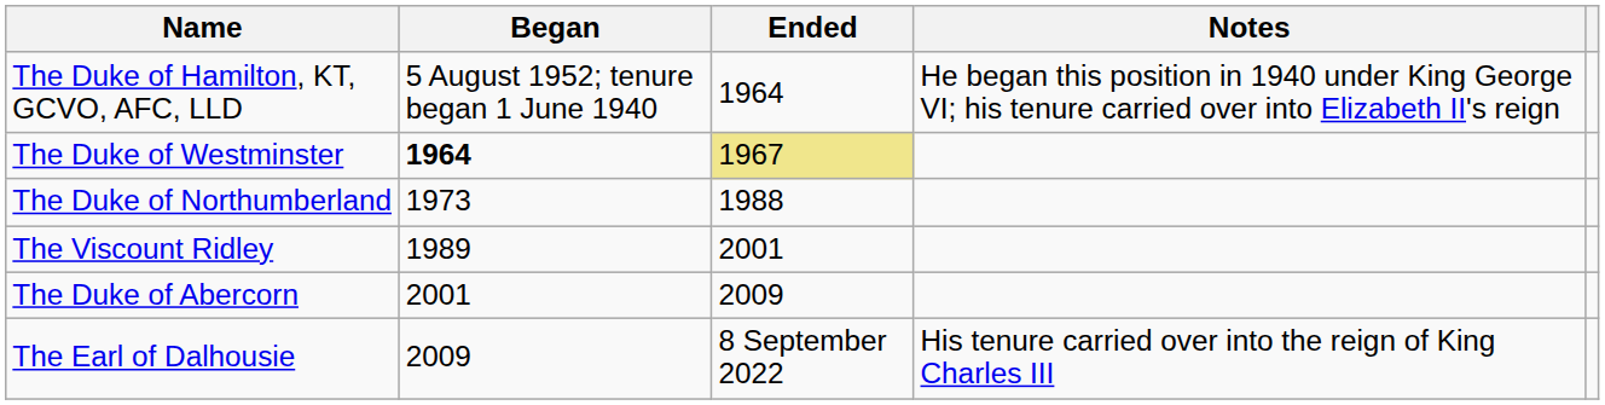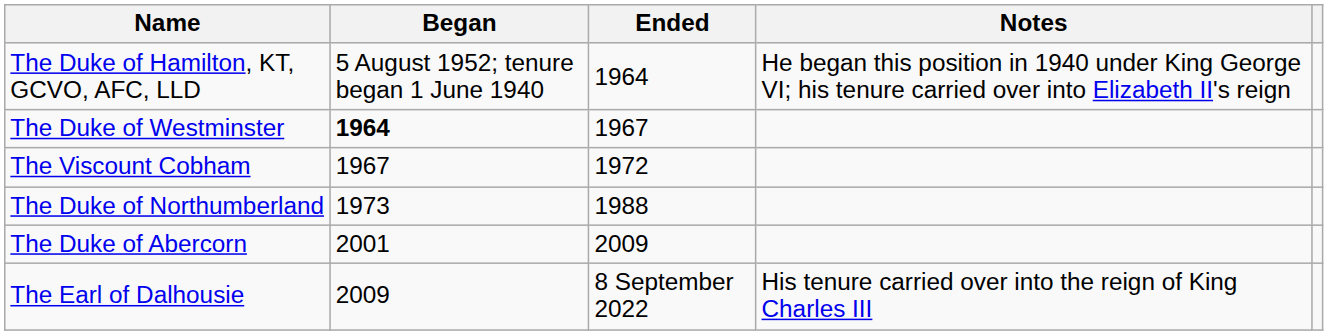 <table class="wikitable" style="text-align:left">
 <tr>
 <th>Name</th>
 <th>Began</th>
 <th>Ended</th>
 <th>Notes</th>
 <th></th>
 </tr>
 <tr>
 <td><a href='#'>The Duke of Hamilton</a>, KT, GCVO, AFC, LLD</td>
 <td>5 August 1952; tenure began 1 June 1940</td>
 <td>1964</td>
 <td>He began this position in 1940 under King George VI; his tenure carried over into <a href='#'>Elizabeth II</a>'s reign</td>
 <td></td>
 </tr>
 <tr>
 <td><a href='#'>The Duke of Westminster</a></td>
 <td><strong>1964</strong></td>
-<td style="background: khaki;">1967</td>
+<td>1967</td>
+<td></td>
+<td></td>
+</tr>
+<tr>
+<td><a href='#'>The Viscount Cobham</a></td>
+<td>1967</td>
+<td>1972</td>
 <td></td>
 <td></td>
 </tr>
 <tr>
 <td><a href='#'>The Duke of Northumberland</a></td>
 <td>1973</td>
 <td>1988</td>
-<td></td>
-<td></td>
-</tr>
-<tr>
-<td><a href='#'>The Viscount Ridley</a></td>
-<td>1989</td>
-<td>2001</td>
 <td></td>
 <td></td>
 </tr>
 <tr>
 <td><a href='#'>The Duke of Abercorn</a></td>
 <td>2001</td>
 <td>2009</td>
 <td></td>
 <td></td>
 </tr>
 <tr>
 <td><a href='#'>The Earl of Dalhousie</a></td>
 <td>2009</td>
 <td>8 September 2022</td>
 <td>His tenure carried over into the reign of King <a href='#'>Charles III</a></td>
 <td></td>
 </tr>
 </table>
